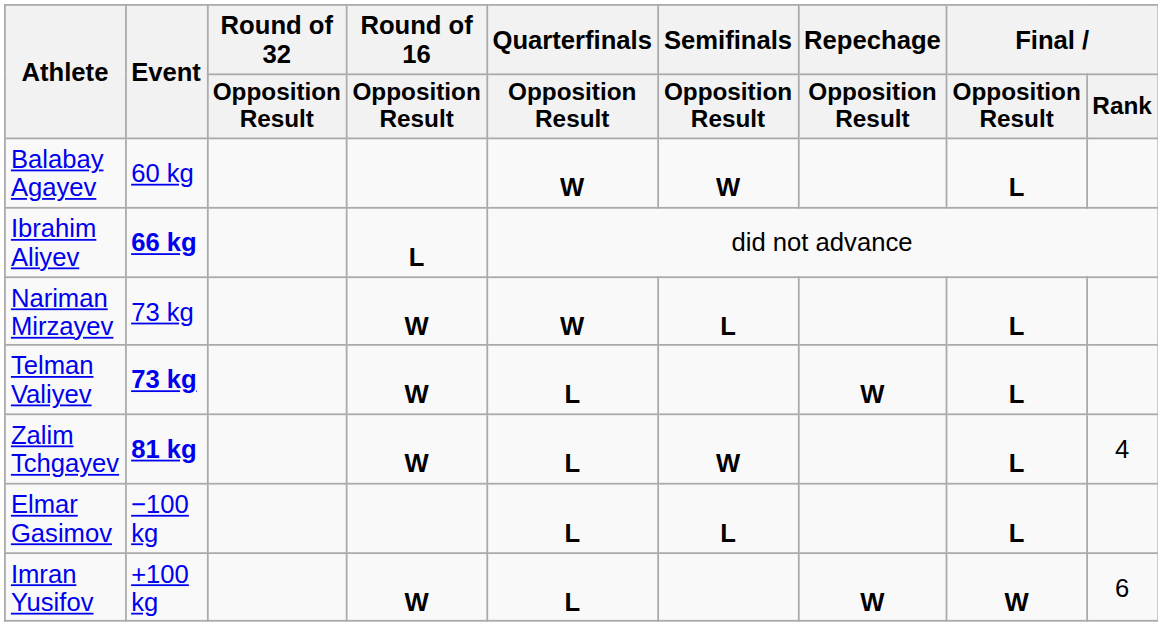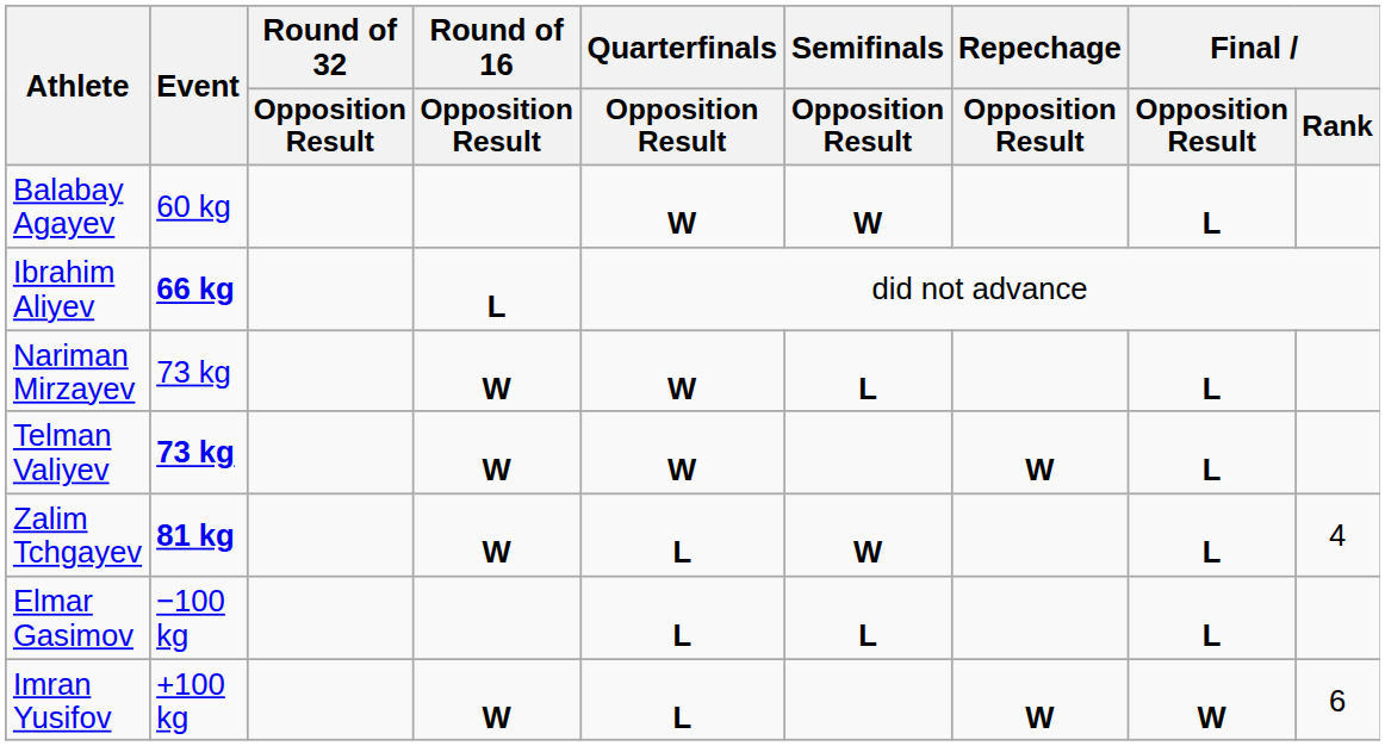 <table class=wikitable style=font-size:90%;text-align:center>
 <tr>
 <th rowspan=2>Athlete</th>
 <th rowspan=2>Event</th>
 <th>Round of 32</th>
 <th>Round of 16</th>
 <th>Quarterfinals</th>
 <th>Semifinals</th>
 <th>Repechage</th>
 <th colspan=2>Final / </th>
 </tr>
 <tr style=font-size:95%>
 <th>Opposition<br>Result</th>
 <th>Opposition<br>Result</th>
 <th>Opposition<br>Result</th>
 <th>Opposition<br>Result</th>
 <th>Opposition<br>Result</th>
 <th>Opposition<br>Result</th>
 <th>Rank</th>
 </tr>
 <tr>
 <td align=left><a href='#'>Balabay Agayev</a></td>
 <td align=left><a href='#'>60 kg</a></td>
 <td></td>
 <td></td>
 <td><br><strong>W</strong></td>
 <td><br><strong>W</strong></td>
 <td></td>
 <td><br><strong>L</strong></td>
 <td></td>
 </tr>
 <tr>
 <td align=left><a href='#'>Ibrahim Aliyev</a></td>
 <td align=left><strong><a href='#'>66 kg</a></strong></td>
 <td></td>
 <td><br><strong>L</strong></td>
 <td colspan="5">did not advance</td>
 </tr>
 <tr>
 <td align=left><a href='#'>Nariman Mirzayev</a></td>
 <td align=left><a href='#'>73 kg</a></td>
 <td></td>
 <td><br><strong>W</strong></td>
 <td><br><strong>W</strong></td>
 <td><br><strong>L</strong></td>
 <td></td>
 <td><br><strong>L</strong></td>
 <td></td>
 </tr>
 <tr>
 <td align=left><a href='#'>Telman Valiyev</a></td>
 <td align=left><strong><a href='#'>73 kg</a></strong></td>
 <td></td>
 <td><br><strong>W</strong></td>
-<td><br><strong>L</strong></td>
+<td><br><strong>W</strong></td>
 <td></td>
 <td><br><strong>W</strong></td>
 <td><br><strong>L</strong></td>
 <td></td>
 </tr>
 <tr>
 <td align=left><a href='#'>Zalim Tchgayev</a></td>
 <td align=left><strong><a href='#'>81 kg</a></strong></td>
 <td></td>
 <td><br><strong>W</strong></td>
 <td><br><strong>L</strong></td>
 <td><br><strong>W</strong></td>
 <td></td>
 <td><br><strong>L</strong></td>
 <td>4</td>
 </tr>
 <tr>
 <td align=left><a href='#'>Elmar Gasimov</a></td>
 <td align=left><a href='#'>−100 kg</a></td>
 <td></td>
 <td></td>
 <td><br><strong>L</strong></td>
 <td><br><strong>L</strong></td>
 <td></td>
 <td><br><strong>L</strong></td>
 <td></td>
 </tr>
 <tr>
 <td align=left><a href='#'>Imran Yusifov</a></td>
 <td align=left><a href='#'>+100 kg</a></td>
 <td></td>
 <td><br><strong>W</strong></td>
 <td><br><strong>L</strong></td>
 <td></td>
 <td><br><strong>W</strong></td>
 <td><br><strong>W</strong></td>
 <td>6</td>
 </tr>
 </table>
